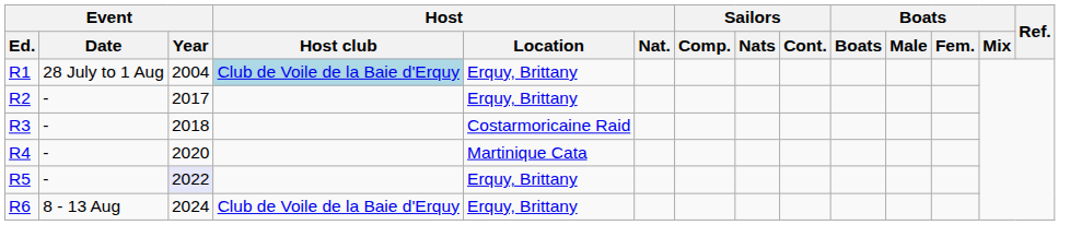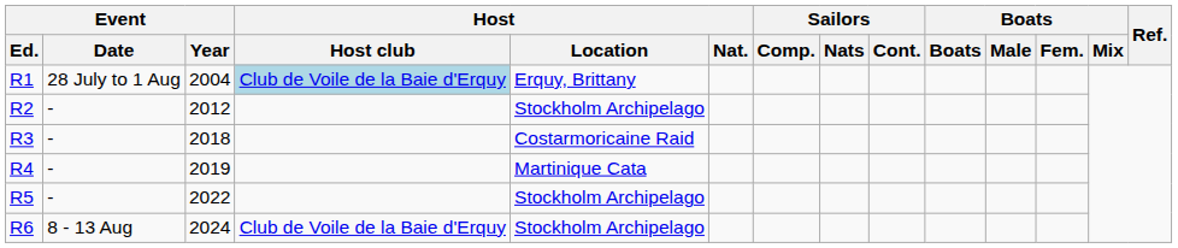 <table class="wikitable sortable">
 <tr>
 <th colspan=3>Event</th>
 <th colspan=3>Host</th>
 <th colspan=3>Sailors</th>
 <th colspan=4>Boats</th>
 <th rowspan=2>Ref.</th>
 </tr>
 <tr>
 <th>Ed.</th>
 <th>Date</th>
 <th>Year</th>
 <th>Host club</th>
 <th>Location</th>
 <th>Nat.</th>
 <th>Comp.</th>
 <th>Nats</th>
 <th>Cont.</th>
 <th>Boats</th>
 <th>Male</th>
 <th>Fem.</th>
 <th>Mix</th>
 </tr>
 <tr>
 <td><a href='#'>R1</a></td>
 <td>28 July to 1 Aug</td>
 <td>2004</td>
 <td style="background: lightblue;"><a href='#'>Club de Voile de la Baie d'Erquy</a></td>
 <td><a href='#'>Erquy, Brittany</a></td>
 <td></td>
 <td></td>
 <td></td>
 <td></td>
 <td></td>
 <td></td>
 <td></td>
 </tr>
 <tr>
 <td><a href='#'>R2</a></td>
 <td>-</td>
-<td>2017</td>
+<td>2012</td>
 <td></td>
-<td><a href='#'>Erquy, Brittany</a></td>
+<td><a href='#'>Stockholm Archipelago</a></td>
 <td></td>
 <td></td>
 <td></td>
 <td></td>
 <td></td>
 <td></td>
 <td></td>
 </tr>
 <tr>
 <td><a href='#'>R3</a></td>
 <td>-</td>
 <td>2018</td>
 <td></td>
 <td><a href='#'>Costarmoricaine Raid</a></td>
 <td></td>
 <td></td>
 <td></td>
 <td></td>
 <td></td>
 <td></td>
 <td></td>
 </tr>
 <tr>
 <td><a href='#'>R4</a></td>
 <td>-</td>
-<td>2020</td>
+<td>2019</td>
 <td></td>
 <td><a href='#'>Martinique Cata</a></td>
 <td></td>
 <td></td>
 <td></td>
 <td></td>
 <td></td>
 <td></td>
 <td></td>
 </tr>
 <tr>
 <td><a href='#'>R5</a></td>
 <td>-</td>
-<td style="background: lavender;">2022</td>
+<td>2022</td>
 <td></td>
-<td><a href='#'>Erquy, Brittany</a></td>
+<td><a href='#'>Stockholm Archipelago</a></td>
 <td></td>
 <td></td>
 <td></td>
 <td></td>
 <td></td>
 <td></td>
 <td></td>
 </tr>
 <tr>
 <td><a href='#'>R6</a></td>
 <td>8 - 13 Aug</td>
 <td>2024</td>
 <td><a href='#'>Club de Voile de la Baie d'Erquy</a></td>
-<td><a href='#'>Erquy, Brittany</a></td>
+<td><a href='#'>Stockholm Archipelago</a></td>
 <td></td>
 <td></td>
 <td></td>
 <td></td>
 <td></td>
 <td></td>
 <td></td>
 </tr>
 </table>
